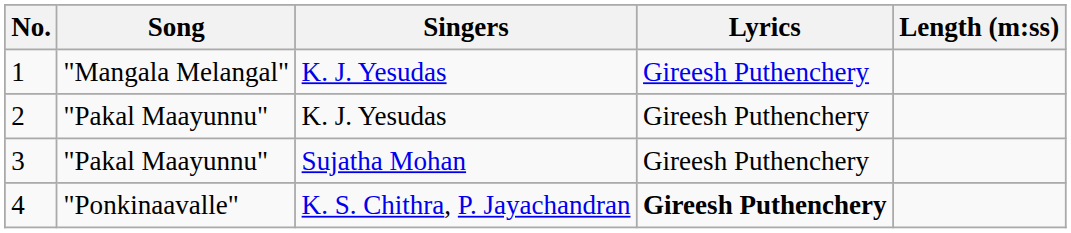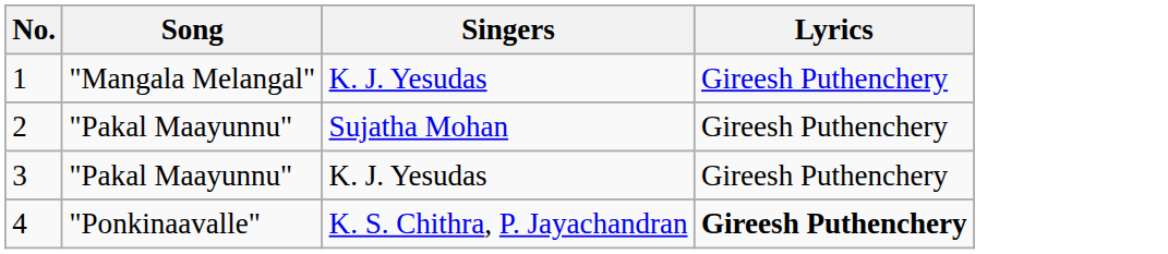 <table class="wikitable" style="font-size:95%;">
 <tr>
 <th>No.</th>
 <th>Song</th>
 <th>Singers</th>
 <th>Lyrics</th>
-<th>Length (m:ss)</th>
 </tr>
 <tr>
 <td>1</td>
 <td>"Mangala Melangal"</td>
 <td><a href='#'>K. J. Yesudas</a></td>
 <td><a href='#'>Gireesh Puthenchery</a></td>
-<td></td>
 </tr>
 <tr>
 <td>2</td>
 <td>"Pakal Maayunnu"</td>
-<td>K. J. Yesudas</td>
+<td><a href='#'>Sujatha Mohan</a></td>
 <td>Gireesh Puthenchery</td>
-<td></td>
 </tr>
 <tr>
 <td>3</td>
 <td>"Pakal Maayunnu"</td>
-<td><a href='#'>Sujatha Mohan</a></td>
+<td>K. J. Yesudas</td>
 <td>Gireesh Puthenchery</td>
-<td></td>
 </tr>
 <tr>
 <td>4</td>
 <td>"Ponkinaavalle"</td>
 <td><a href='#'>K. S. Chithra</a>, <a href='#'>P. Jayachandran</a></td>
 <td><strong>Gireesh Puthenchery</strong></td>
-<td></td>
 </tr>
 </table>
